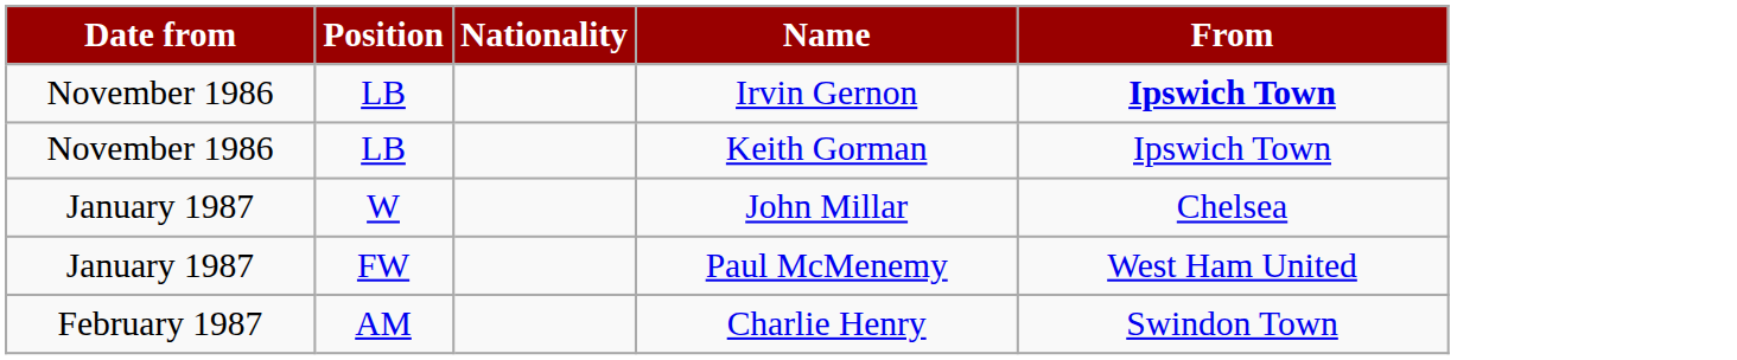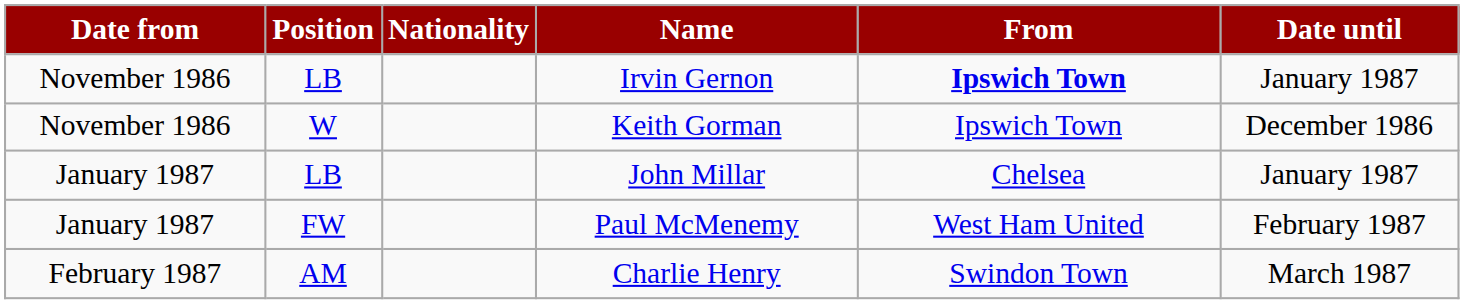 <table class="wikitable"  style="text-align:center; font-size:90%; ">
 <tr>
 <th style="background:#990000; color:white; width:120px;">Date from</th>
 <th style="background:#990000; color:white; width:50px;">Position</th>
 <th style="background:#990000; color:white; width:50px;">Nationality</th>
 <th style="background:#990000; color:white; width:150px;">Name</th>
 <th style="background:#990000; color:white; width:170px;">From</th>
+<th style="background:#990000; color:white; width:110px;">Date until</th>
 </tr>
 <tr>
 <td>November 1986</td>
 <td><a href='#'>LB</a></td>
 <td></td>
 <td><a href='#'>Irvin Gernon</a></td>
 <td><strong> <a href='#'>Ipswich Town</a></strong></td>
+<td>January 1987</td>
 </tr>
 <tr>
 <td>November 1986</td>
-<td><a href='#'>LB</a></td>
+<td><a href='#'>W</a></td>
 <td></td>
 <td><a href='#'>Keith Gorman</a></td>
 <td> <a href='#'>Ipswich Town</a></td>
+<td>December 1986</td>
 </tr>
 <tr>
 <td>January 1987</td>
-<td><a href='#'>W</a></td>
+<td><a href='#'>LB</a></td>
 <td></td>
 <td><a href='#'>John Millar</a></td>
 <td> <a href='#'>Chelsea</a></td>
+<td>January 1987</td>
 </tr>
 <tr>
 <td>January 1987</td>
 <td><a href='#'>FW</a></td>
 <td></td>
 <td><a href='#'>Paul McMenemy</a></td>
 <td> <a href='#'>West Ham United</a></td>
+<td>February 1987</td>
 </tr>
 <tr>
 <td>February 1987</td>
 <td><a href='#'>AM</a></td>
 <td></td>
 <td><a href='#'>Charlie Henry</a></td>
 <td> <a href='#'>Swindon Town</a></td>
+<td>March 1987</td>
 </tr>
 </table>
